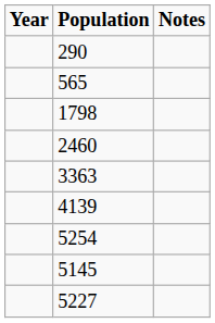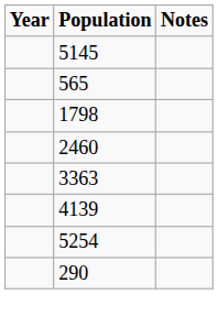 <table class="wikitable">
 <tr>
 <td><strong>Year</strong></td>
 <td><strong>Population</strong></td>
 <td><strong>Notes</strong></td>
 </tr>
 <tr>
 <td></td>
-<td>290</td>
+<td>5145</td>
 <td></td>
 </tr>
 <tr>
 <td></td>
 <td>565</td>
 <td></td>
 </tr>
 <tr>
 <td></td>
 <td>1798</td>
 <td></td>
 </tr>
 <tr>
 <td></td>
 <td>2460</td>
 <td></td>
 </tr>
 <tr>
 <td></td>
 <td>3363</td>
 <td></td>
 </tr>
 <tr>
 <td></td>
 <td>4139</td>
 <td></td>
 </tr>
 <tr>
 <td></td>
 <td>5254</td>
 <td></td>
 </tr>
 <tr>
 <td></td>
-<td>5145</td>
-<td></td>
-</tr>
-<tr>
-<td></td>
-<td>5227</td>
+<td>290</td>
 <td></td>
 </tr>
 </table>
